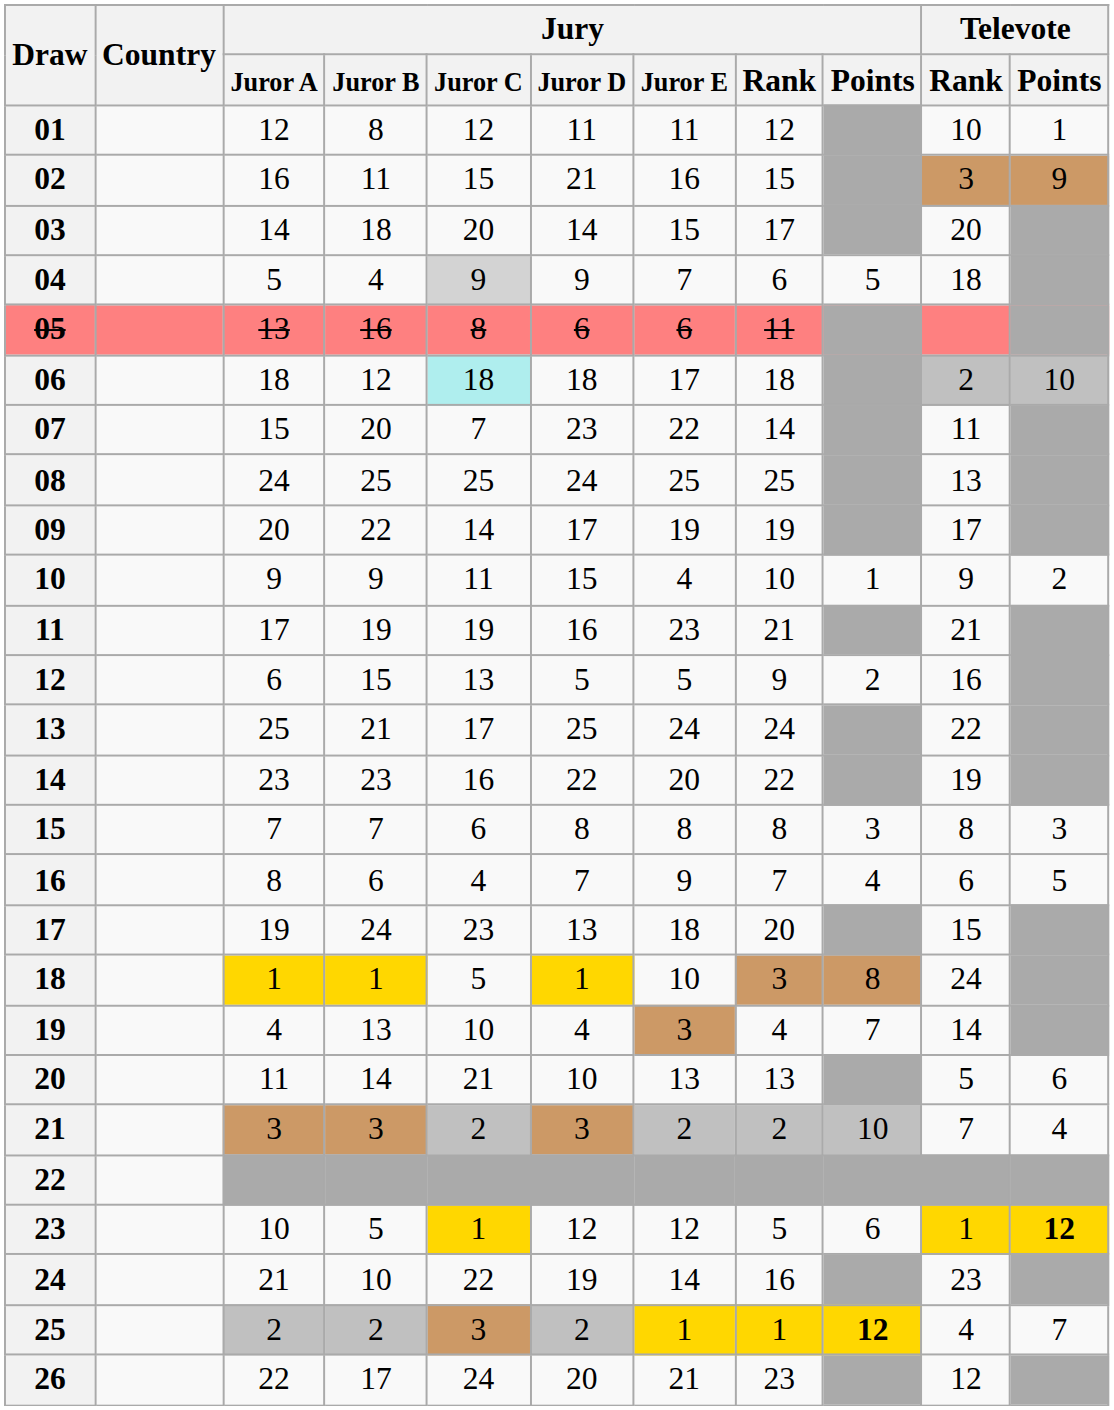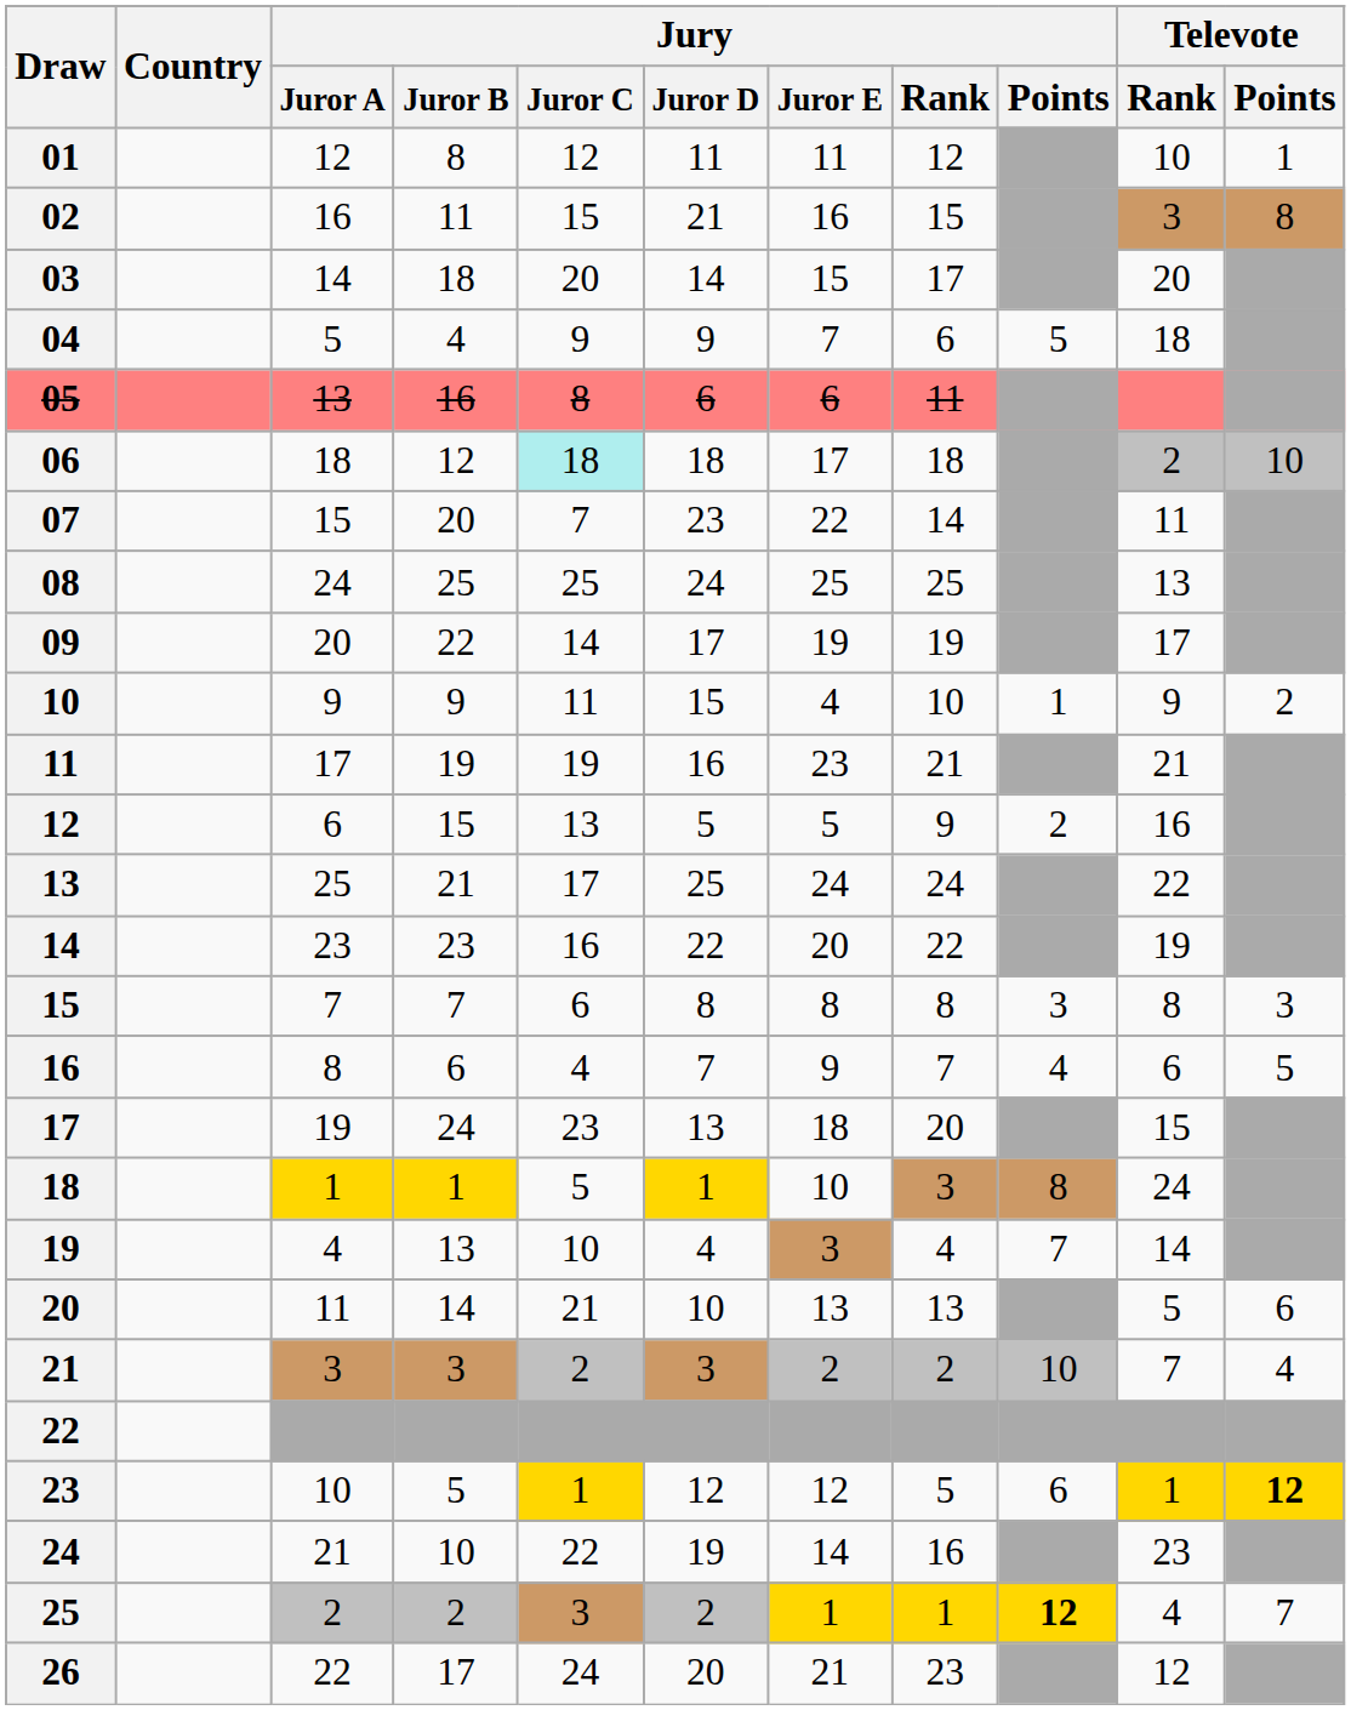 <table class="sortable wikitable collapsible plainrowheaders" style="text-align:center;">
 <tr>
 </tr>
 <tr>
 <th scope="col" rowspan="2">Draw</th>
 <th scope="col" rowspan="2">Country</th>
 <th scope="col" colspan="7">Jury</th>
 <th scope="col" colspan="2">Televote</th>
 </tr>
 <tr>
 <th scope="col"><small>Juror A</small></th>
 <th scope="col"><small>Juror B</small></th>
 <th scope="col"><small>Juror C</small></th>
 <th scope="col"><small>Juror D</small></th>
 <th scope="col"><small>Juror E</small></th>
 <th scope="col">Rank</th>
 <th scope="col" class="unsortable">Points</th>
 <th scope="col">Rank</th>
 <th scope="col" class="unsortable">Points</th>
 </tr>
 <tr>
 <th scope="row" style="text-align:center;">01</th>
 <td style="text-align:left;"></td>
 <td>12</td>
 <td>8</td>
 <td>12</td>
 <td>11</td>
 <td>11</td>
 <td>12</td>
 <td style="background:#AAAAAA;"></td>
 <td>10</td>
 <td>1</td>
 </tr>
 <tr>
 <th scope="row" style="text-align:center;">02</th>
 <td style="text-align:left;"></td>
 <td>16</td>
 <td>11</td>
 <td>15</td>
 <td>21</td>
 <td>16</td>
 <td>15</td>
 <td style="background:#AAAAAA;"></td>
 <td style="background:#CC9966;">3</td>
-<td style="background:#CC9966;">9</td>
+<td style="background:#CC9966;">8</td>
 </tr>
 <tr>
 <th scope="row" style="text-align:center;">03</th>
 <td style="text-align:left;"></td>
 <td>14</td>
 <td>18</td>
 <td>20</td>
 <td>14</td>
 <td>15</td>
 <td>17</td>
 <td style="background:#AAAAAA;"></td>
 <td>20</td>
 <td style="background:#AAAAAA;"></td>
 </tr>
 <tr>
 <th scope="row" style="text-align:center;">04</th>
 <td style="text-align:left;"></td>
 <td>5</td>
 <td>4</td>
-<td style="background: lightgrey;">9</td>
+<td>9</td>
 <td>9</td>
 <td>7</td>
 <td>6</td>
 <td>5</td>
 <td>18</td>
 <td style="background:#AAAAAA;"></td>
 </tr>
 <tr style="background:#FE8080">
 <th scope="row" style="text-align:center; background:#FE8080"><s>05</s></th>
 <td style="text-align:left;"><s></s> </td>
 <td><s>13</s></td>
 <td><s>16</s></td>
 <td><s>8</s></td>
 <td><s>6</s></td>
 <td><s>6</s></td>
 <td><s>11</s></td>
 <td style="background:#AAAAAA;"></td>
 <td></td>
 <td style="background:#AAAAAA;"></td>
 </tr>
 <tr>
 <th scope="row" style="text-align:center;">06</th>
 <td style="text-align:left;"></td>
 <td>18</td>
 <td>12</td>
 <td style="background: paleturquoise;">18</td>
 <td>18</td>
 <td>17</td>
 <td>18</td>
 <td style="background:#AAAAAA;"></td>
 <td style="background:silver;">2</td>
 <td style="background:silver;">10</td>
 </tr>
 <tr>
 <th scope="row" style="text-align:center;">07</th>
 <td style="text-align:left;"></td>
 <td>15</td>
 <td>20</td>
 <td>7</td>
 <td>23</td>
 <td>22</td>
 <td>14</td>
 <td style="background:#AAAAAA;"></td>
 <td>11</td>
 <td style="background:#AAAAAA;"></td>
 </tr>
 <tr>
 <th scope="row" style="text-align:center;">08</th>
 <td style="text-align:left;"></td>
 <td>24</td>
 <td>25</td>
 <td>25</td>
 <td>24</td>
 <td>25</td>
 <td>25</td>
 <td style="background:#AAAAAA;"></td>
 <td>13</td>
 <td style="background:#AAAAAA;"></td>
 </tr>
 <tr>
 <th scope="row" style="text-align:center;">09</th>
 <td style="text-align:left;"></td>
 <td>20</td>
 <td>22</td>
 <td>14</td>
 <td>17</td>
 <td>19</td>
 <td>19</td>
 <td style="background:#AAAAAA;"></td>
 <td>17</td>
 <td style="background:#AAAAAA;"></td>
 </tr>
 <tr>
 <th scope="row" style="text-align:center;">10</th>
 <td style="text-align:left;"></td>
 <td>9</td>
 <td>9</td>
 <td>11</td>
 <td>15</td>
 <td>4</td>
 <td>10</td>
 <td>1</td>
 <td>9</td>
 <td>2</td>
 </tr>
 <tr>
 <th scope="row" style="text-align:center;">11</th>
 <td style="text-align:left;"></td>
 <td>17</td>
 <td>19</td>
 <td>19</td>
 <td>16</td>
 <td>23</td>
 <td>21</td>
 <td style="background:#AAAAAA;"></td>
 <td>21</td>
 <td style="background:#AAAAAA;"></td>
 </tr>
 <tr>
 <th scope="row" style="text-align:center;">12</th>
 <td style="text-align:left;"></td>
 <td>6</td>
 <td>15</td>
 <td>13</td>
 <td>5</td>
 <td>5</td>
 <td>9</td>
 <td>2</td>
 <td>16</td>
 <td style="background:#AAAAAA;"></td>
 </tr>
 <tr>
 <th scope="row" style="text-align:center;">13</th>
 <td style="text-align:left;"></td>
 <td>25</td>
 <td>21</td>
 <td>17</td>
 <td>25</td>
 <td>24</td>
 <td>24</td>
 <td style="background:#AAAAAA;"></td>
 <td>22</td>
 <td style="background:#AAAAAA;"></td>
 </tr>
 <tr>
 <th scope="row" style="text-align:center;">14</th>
 <td style="text-align:left;"></td>
 <td>23</td>
 <td>23</td>
 <td>16</td>
 <td>22</td>
 <td>20</td>
 <td>22</td>
 <td style="background:#AAAAAA;"></td>
 <td>19</td>
 <td style="background:#AAAAAA;"></td>
 </tr>
 <tr>
 <th scope="row" style="text-align:center;">15</th>
 <td style="text-align:left;"></td>
 <td>7</td>
 <td>7</td>
 <td>6</td>
 <td>8</td>
 <td>8</td>
 <td>8</td>
 <td>3</td>
 <td>8</td>
 <td>3</td>
 </tr>
 <tr>
 <th scope="row" style="text-align:center;">16</th>
 <td style="text-align:left;"></td>
 <td>8</td>
 <td>6</td>
 <td>4</td>
 <td>7</td>
 <td>9</td>
 <td>7</td>
 <td>4</td>
 <td>6</td>
 <td>5</td>
 </tr>
 <tr>
 <th scope="row" style="text-align:center;">17</th>
 <td style="text-align:left;"></td>
 <td>19</td>
 <td>24</td>
 <td>23</td>
 <td>13</td>
 <td>18</td>
 <td>20</td>
 <td style="background:#AAAAAA;"></td>
 <td>15</td>
 <td style="background:#AAAAAA;"></td>
 </tr>
 <tr>
 <th scope="row" style="text-align:center;">18</th>
 <td style="text-align:left;"></td>
 <td style="background:gold;">1</td>
 <td style="background:gold;">1</td>
 <td>5</td>
 <td style="background:gold;">1</td>
 <td>10</td>
 <td style="background:#CC9966;">3</td>
 <td style="background:#CC9966;">8</td>
 <td>24</td>
 <td style="background:#AAAAAA;"></td>
 </tr>
 <tr>
 <th scope="row" style="text-align:center;">19</th>
 <td style="text-align:left;"></td>
 <td>4</td>
 <td>13</td>
 <td>10</td>
 <td>4</td>
 <td style="background:#CC9966;">3</td>
 <td>4</td>
 <td>7</td>
 <td>14</td>
 <td style="background:#AAAAAA;"></td>
 </tr>
 <tr>
 <th scope="row" style="text-align:center;">20</th>
 <td style="text-align:left;"></td>
 <td>11</td>
 <td>14</td>
 <td>21</td>
 <td>10</td>
 <td>13</td>
 <td>13</td>
 <td style="background:#AAAAAA;"></td>
 <td>5</td>
 <td>6</td>
 </tr>
 <tr>
 <th scope="row" style="text-align:center;">21</th>
 <td style="text-align:left;"></td>
 <td style="background:#CC9966;">3</td>
 <td style="background:#CC9966;">3</td>
 <td style="background:silver;">2</td>
 <td style="background:#CC9966;">3</td>
 <td style="background:silver;">2</td>
 <td style="background:silver;">2</td>
 <td style="background:silver;">10</td>
 <td>7</td>
 <td>4</td>
 </tr>
 <tr class="sortbottom">
 <th scope="row" style="text-align:center;">22</th>
 <td style="text-align:left;"></td>
 <td style="background:#AAAAAA;"></td>
 <td style="background:#AAAAAA;"></td>
 <td style="background:#AAAAAA;"></td>
 <td style="background:#AAAAAA;"></td>
 <td style="background:#AAAAAA;"></td>
 <td style="background:#AAAAAA;"></td>
 <td style="background:#AAAAAA;"></td>
 <td style="background:#AAAAAA;"></td>
 <td style="background:#AAAAAA;"></td>
 </tr>
 <tr>
 <th scope="row" style="text-align:center;">23</th>
 <td style="text-align:left;"></td>
 <td>10</td>
 <td>5</td>
 <td style="background:gold;">1</td>
 <td>12</td>
 <td>12</td>
 <td>5</td>
 <td>6</td>
 <td style="background:gold;">1</td>
 <td style="background:gold;"><strong>12</strong></td>
 </tr>
 <tr>
 <th scope="row" style="text-align:center;">24</th>
 <td style="text-align:left;"></td>
 <td>21</td>
 <td>10</td>
 <td>22</td>
 <td>19</td>
 <td>14</td>
 <td>16</td>
 <td style="background:#AAAAAA;"></td>
 <td>23</td>
 <td style="background:#AAAAAA;"></td>
 </tr>
 <tr>
 <th scope="row" style="text-align:center;">25</th>
 <td style="text-align:left;"></td>
 <td style="background:silver;">2</td>
 <td style="background:silver;">2</td>
 <td style="background:#CC9966;">3</td>
 <td style="background:silver;">2</td>
 <td style="background:gold;">1</td>
 <td style="background:gold;">1</td>
 <td style="background:gold;"><strong>12</strong></td>
 <td>4</td>
 <td>7</td>
 </tr>
 <tr>
 <th scope="row" style="text-align:center;">26</th>
 <td style="text-align:left;"></td>
 <td>22</td>
 <td>17</td>
 <td>24</td>
 <td>20</td>
 <td>21</td>
 <td>23</td>
 <td style="background:#AAAAAA;"></td>
 <td>12</td>
 <td style="background:#AAAAAA;"></td>
 </tr>
 </table>
